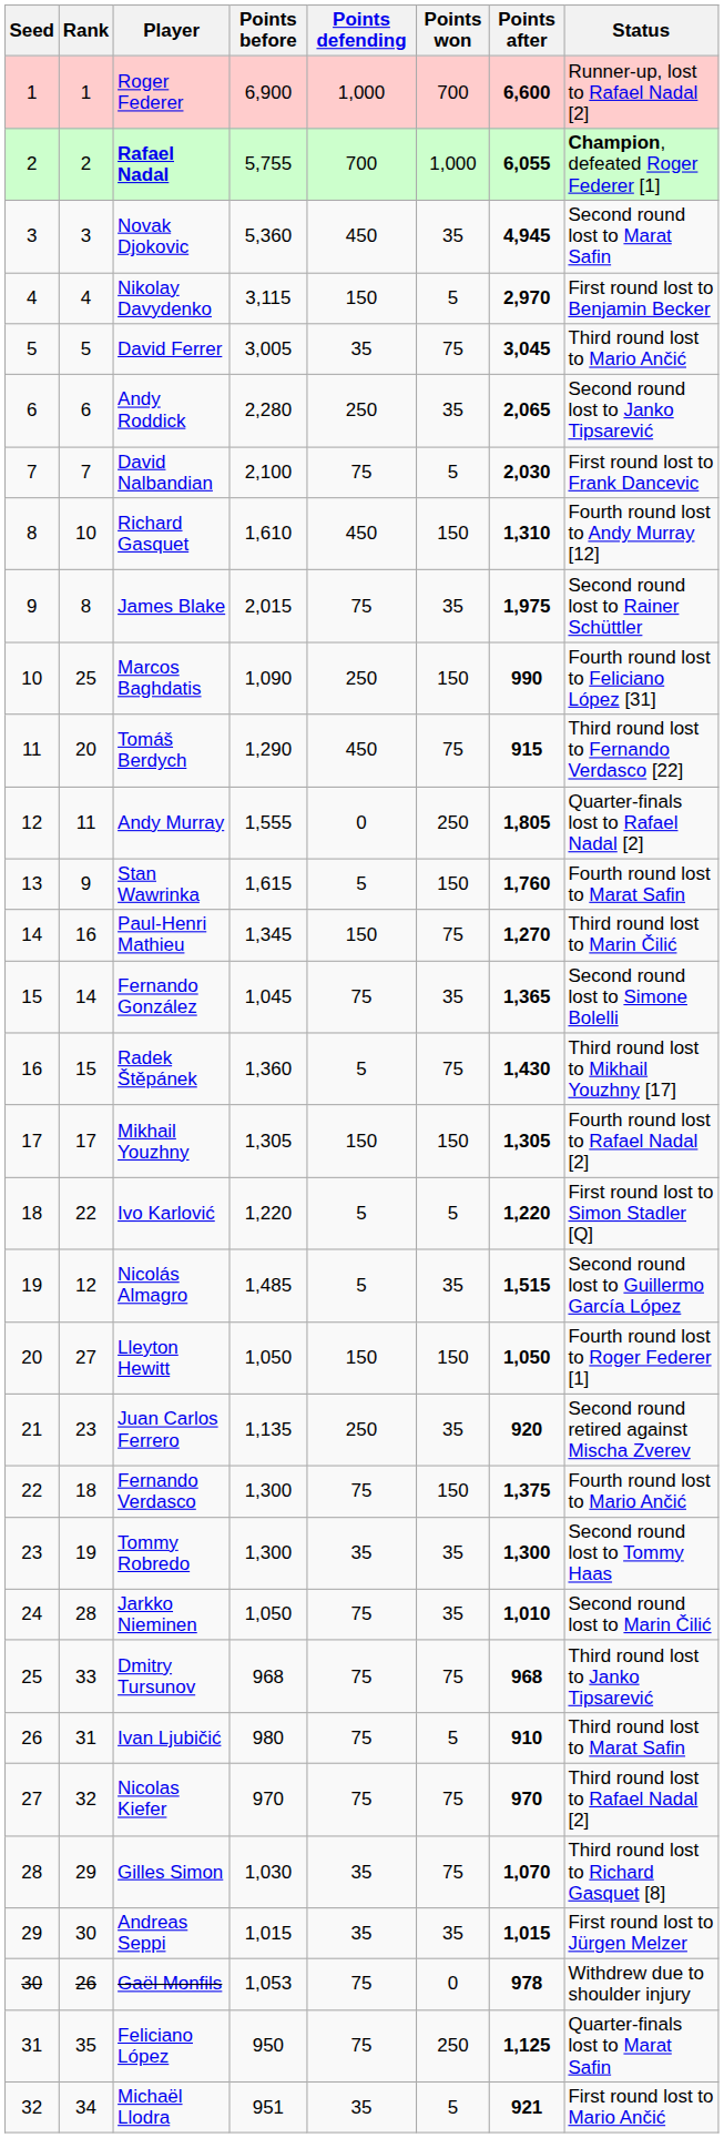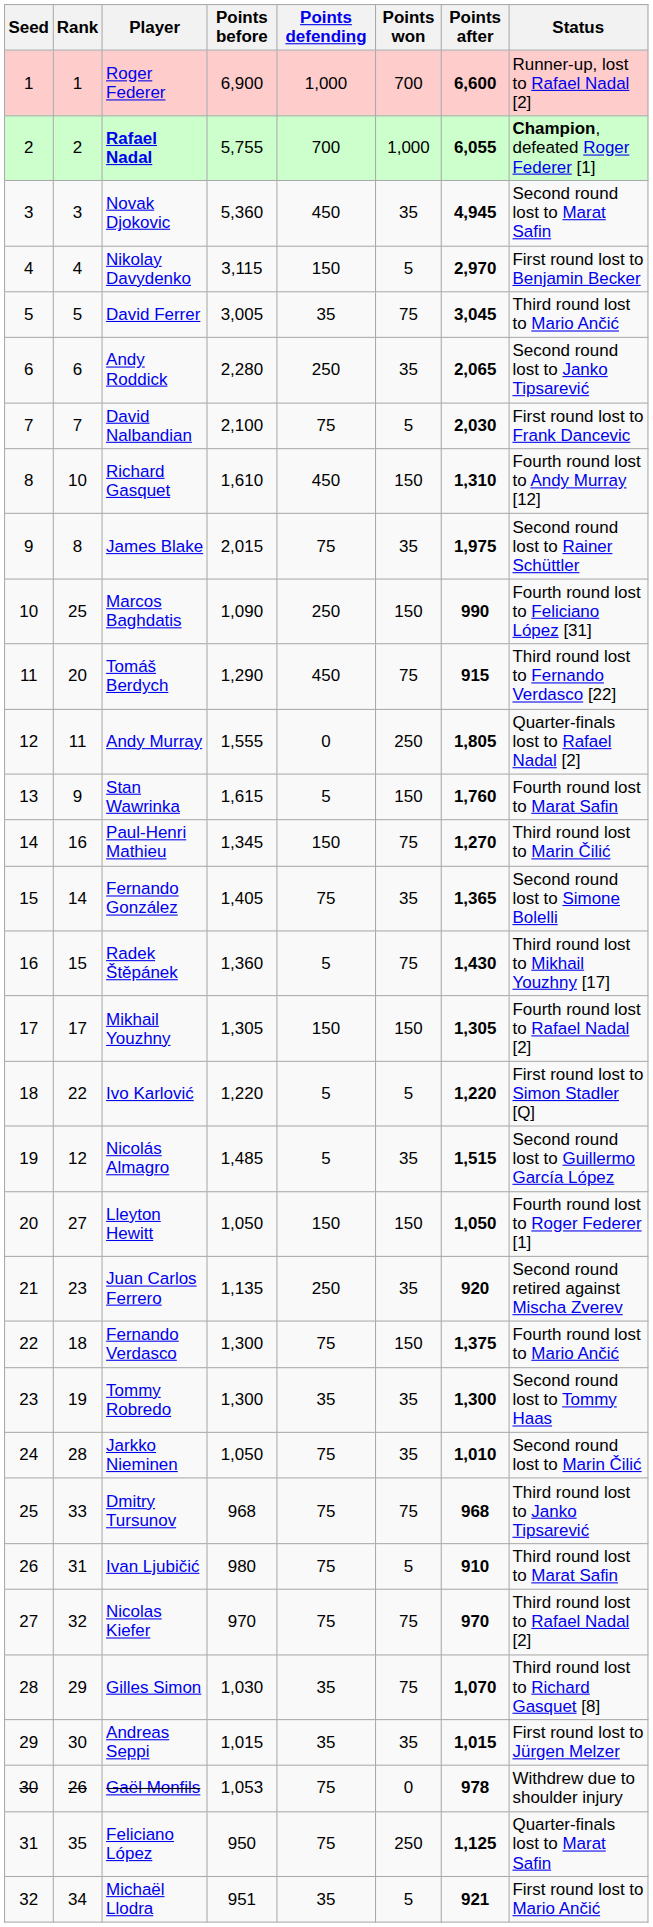 <table class="wikitable sortable">
 <tr>
 <th>Seed</th>
 <th>Rank</th>
 <th>Player</th>
 <th>Points before</th>
 <th><a href='#'>Points defending</a></th>
 <th>Points won</th>
 <th>Points after</th>
 <th>Status</th>
 </tr>
 <tr style="text-align:left; background:#fcc;">
 <td align=center>1</td>
 <td align=center>1</td>
 <td> <a href='#'>Roger Federer</a></td>
 <td align=center>6,900</td>
 <td align=center>1,000</td>
 <td align=center>700</td>
 <td align=center><strong>6,600</strong></td>
 <td>Runner-up, lost to  <a href='#'>Rafael Nadal</a> [2]</td>
 </tr>
 <tr style="text-align:left; background:#cfc;">
 <td align=center>2</td>
 <td align=center>2</td>
 <td> <strong><a href='#'>Rafael Nadal</a></strong></td>
 <td align=center>5,755</td>
 <td align=center>700</td>
 <td align=center>1,000</td>
 <td align=center><strong>6,055</strong></td>
 <td><strong>Champion</strong>, defeated  <a href='#'>Roger Federer</a> [1]</td>
 </tr>
 <tr align=left>
 <td align=center>3</td>
 <td align=center>3</td>
 <td> <a href='#'>Novak Djokovic</a></td>
 <td align=center>5,360</td>
 <td align=center>450</td>
 <td align=center>35</td>
 <td align=center><strong>4,945</strong></td>
 <td>Second round lost to  <a href='#'>Marat Safin</a></td>
 </tr>
 <tr align=left>
 <td align=center>4</td>
 <td align=center>4</td>
 <td> <a href='#'>Nikolay Davydenko</a></td>
 <td align=center>3,115</td>
 <td align=center>150</td>
 <td align=center>5</td>
 <td align=center><strong>2,970</strong></td>
 <td>First round lost to  <a href='#'>Benjamin Becker</a></td>
 </tr>
 <tr align=left>
 <td align=center>5</td>
 <td align=center>5</td>
 <td> <a href='#'>David Ferrer</a></td>
 <td align=center>3,005</td>
 <td align=center>35</td>
 <td align=center>75</td>
 <td align=center><strong>3,045</strong></td>
 <td>Third round lost to  <a href='#'>Mario Ančić</a></td>
 </tr>
 <tr align=left>
 <td align=center>6</td>
 <td align=center>6</td>
 <td> <a href='#'>Andy Roddick</a></td>
 <td align=center>2,280</td>
 <td align=center>250</td>
 <td align=center>35</td>
 <td align=center><strong>2,065</strong></td>
 <td>Second round lost to  <a href='#'>Janko Tipsarević</a></td>
 </tr>
 <tr align=left>
 <td align=center>7</td>
 <td align=center>7</td>
 <td> <a href='#'>David Nalbandian</a></td>
 <td align=center>2,100</td>
 <td align=center>75</td>
 <td align=center>5</td>
 <td align=center><strong>2,030</strong></td>
 <td>First round lost to  <a href='#'>Frank Dancevic</a></td>
 </tr>
 <tr align=left>
 <td align=center>8</td>
 <td align=center>10</td>
 <td> <a href='#'>Richard Gasquet</a></td>
 <td align=center>1,610</td>
 <td align=center>450</td>
 <td align=center>150</td>
 <td align=center><strong>1,310</strong></td>
 <td>Fourth round lost to  <a href='#'>Andy Murray</a> [12]</td>
 </tr>
 <tr align=left>
 <td align=center>9</td>
 <td align=center>8</td>
 <td> <a href='#'>James Blake</a></td>
 <td align=center>2,015</td>
 <td align=center>75</td>
 <td align=center>35</td>
 <td align=center><strong>1,975</strong></td>
 <td>Second round lost to  <a href='#'>Rainer Schüttler</a></td>
 </tr>
 <tr align=left>
 <td align=center>10</td>
 <td align=center>25</td>
 <td> <a href='#'>Marcos Baghdatis</a></td>
 <td align=center>1,090</td>
 <td align=center>250</td>
 <td align=center>150</td>
 <td align=center><strong>990</strong></td>
 <td>Fourth round lost to  <a href='#'>Feliciano López</a> [31]</td>
 </tr>
 <tr align=left>
 <td align=center>11</td>
 <td align=center>20</td>
 <td> <a href='#'>Tomáš Berdych</a></td>
 <td align=center>1,290</td>
 <td align=center>450</td>
 <td align=center>75</td>
 <td align=center><strong>915</strong></td>
 <td>Third round lost to  <a href='#'>Fernando Verdasco</a> [22]</td>
 </tr>
 <tr align=left>
 <td align=center>12</td>
 <td align=center>11</td>
 <td> <a href='#'>Andy Murray</a></td>
 <td align=center>1,555</td>
 <td align=center>0</td>
 <td align=center>250</td>
 <td align=center><strong>1,805</strong></td>
 <td>Quarter-finals lost to  <a href='#'>Rafael Nadal</a> [2]</td>
 </tr>
 <tr align=left>
 <td align=center>13</td>
 <td align=center>9</td>
 <td> <a href='#'>Stan Wawrinka</a></td>
 <td align=center>1,615</td>
 <td align=center>5</td>
 <td align=center>150</td>
 <td align=center><strong>1,760</strong></td>
 <td>Fourth round lost to  <a href='#'>Marat Safin</a></td>
 </tr>
 <tr align=left>
 <td align=center>14</td>
 <td align=center>16</td>
 <td> <a href='#'>Paul-Henri Mathieu</a></td>
 <td align=center>1,345</td>
 <td align=center>150</td>
 <td align=center>75</td>
 <td align=center><strong>1,270</strong></td>
 <td>Third round lost to  <a href='#'>Marin Čilić</a></td>
 </tr>
 <tr align=left>
 <td align=center>15</td>
 <td align=center>14</td>
 <td> <a href='#'>Fernando González</a></td>
-<td align=center>1,045</td>
+<td align=center>1,405</td>
 <td align=center>75</td>
 <td align=center>35</td>
 <td align=center><strong>1,365</strong></td>
 <td>Second round lost to  <a href='#'>Simone Bolelli</a></td>
 </tr>
 <tr align=left>
 <td align=center>16</td>
 <td align=center>15</td>
 <td> <a href='#'>Radek Štěpánek</a></td>
 <td align=center>1,360</td>
 <td align=center>5</td>
 <td align=center>75</td>
 <td align=center><strong>1,430</strong></td>
 <td>Third round lost to  <a href='#'>Mikhail Youzhny</a> [17]</td>
 </tr>
 <tr align=left>
 <td align=center>17</td>
 <td align=center>17</td>
 <td> <a href='#'>Mikhail Youzhny</a></td>
 <td align=center>1,305</td>
 <td align=center>150</td>
 <td align=center>150</td>
 <td align=center><strong>1,305</strong></td>
 <td>Fourth round lost to  <a href='#'>Rafael Nadal</a> [2]</td>
 </tr>
 <tr align=left>
 <td align=center>18</td>
 <td align=center>22</td>
 <td> <a href='#'>Ivo Karlović</a></td>
 <td align=center>1,220</td>
 <td align=center>5</td>
 <td align=center>5</td>
 <td align=center><strong>1,220</strong></td>
 <td>First round lost to  <a href='#'>Simon Stadler</a> [Q]</td>
 </tr>
 <tr align=left>
 <td align=center>19</td>
 <td align=center>12</td>
 <td> <a href='#'>Nicolás Almagro</a></td>
 <td align=center>1,485</td>
 <td align=center>5</td>
 <td align=center>35</td>
 <td align=center><strong>1,515</strong></td>
 <td>Second round lost to  <a href='#'>Guillermo García López</a></td>
 </tr>
 <tr align=left>
 <td align=center>20</td>
 <td align=center>27</td>
 <td> <a href='#'>Lleyton Hewitt</a></td>
 <td align=center>1,050</td>
 <td align=center>150</td>
 <td align=center>150</td>
 <td align=center><strong>1,050</strong></td>
 <td>Fourth round lost to  <a href='#'>Roger Federer</a> [1]</td>
 </tr>
 <tr align=left>
 <td align=center>21</td>
 <td align=center>23</td>
 <td> <a href='#'>Juan Carlos Ferrero</a></td>
 <td align=center>1,135</td>
 <td align=center>250</td>
 <td align=center>35</td>
 <td align=center><strong>920</strong></td>
 <td>Second round retired against  <a href='#'>Mischa Zverev</a></td>
 </tr>
 <tr align=left>
 <td align=center>22</td>
 <td align=center>18</td>
 <td> <a href='#'>Fernando Verdasco</a></td>
 <td align=center>1,300</td>
 <td align=center>75</td>
 <td align=center>150</td>
 <td align=center><strong>1,375</strong></td>
 <td>Fourth round lost to  <a href='#'>Mario Ančić</a></td>
 </tr>
 <tr align=left>
 <td align=center>23</td>
 <td align=center>19</td>
 <td> <a href='#'>Tommy Robredo</a></td>
 <td align=center>1,300</td>
 <td align=center>35</td>
 <td align=center>35</td>
 <td align=center><strong>1,300</strong></td>
 <td>Second round lost to  <a href='#'>Tommy Haas</a></td>
 </tr>
 <tr align=left>
 <td align=center>24</td>
 <td align=center>28</td>
 <td> <a href='#'>Jarkko Nieminen</a></td>
 <td align=center>1,050</td>
 <td align=center>75</td>
 <td align=center>35</td>
 <td align=center><strong>1,010</strong></td>
 <td>Second round lost to  <a href='#'>Marin Čilić</a></td>
 </tr>
 <tr align=left>
 <td align=center>25</td>
 <td align=center>33</td>
 <td> <a href='#'>Dmitry Tursunov</a></td>
 <td align=center>968</td>
 <td align=center>75</td>
 <td align=center>75</td>
 <td align=center><strong>968</strong></td>
 <td>Third round lost to  <a href='#'>Janko Tipsarević</a></td>
 </tr>
 <tr align=left>
 <td align=center>26</td>
 <td align=center>31</td>
 <td> <a href='#'>Ivan Ljubičić</a></td>
 <td align=center>980</td>
 <td align=center>75</td>
 <td align=center>5</td>
 <td align=center><strong>910</strong></td>
 <td>Third round lost to  <a href='#'>Marat Safin</a></td>
 </tr>
 <tr align=left>
 <td align=center>27</td>
 <td align=center>32</td>
 <td> <a href='#'>Nicolas Kiefer</a></td>
 <td align=center>970</td>
 <td align=center>75</td>
 <td align=center>75</td>
 <td align=center><strong>970</strong></td>
 <td>Third round lost to  <a href='#'>Rafael Nadal</a> [2]</td>
 </tr>
 <tr align=left>
 <td align=center>28</td>
 <td align=center>29</td>
 <td> <a href='#'>Gilles Simon</a></td>
 <td align=center>1,030</td>
 <td align=center>35</td>
 <td align=center>75</td>
 <td align=center><strong>1,070</strong></td>
 <td>Third round lost to  <a href='#'>Richard Gasquet</a> [8]</td>
 </tr>
 <tr align=left>
 <td align=center>29</td>
 <td align=center>30</td>
 <td> <a href='#'>Andreas Seppi</a></td>
 <td align=center>1,015</td>
 <td align=center>35</td>
 <td align=center>35</td>
 <td align=center><strong>1,015</strong></td>
 <td>First round lost to  <a href='#'>Jürgen Melzer</a></td>
 </tr>
 <tr align=left>
 <td align=center><s>30</s></td>
 <td align=center><s>26</s></td>
 <td><s> <a href='#'>Gaël Monfils</a></s></td>
 <td align=center>1,053</td>
 <td align=center>75</td>
 <td align=center>0</td>
 <td align=center><strong>978</strong></td>
 <td>Withdrew due to shoulder injury</td>
 </tr>
 <tr align=left>
 <td align=center>31</td>
 <td align=center>35</td>
 <td> <a href='#'>Feliciano López</a></td>
 <td align=center>950</td>
 <td align=center>75</td>
 <td align=center>250</td>
 <td align=center><strong>1,125</strong></td>
 <td>Quarter-finals lost to  <a href='#'>Marat Safin</a></td>
 </tr>
 <tr align=left>
 <td align=center>32</td>
 <td align=center>34</td>
 <td> <a href='#'>Michaël Llodra</a></td>
 <td align=center>951</td>
 <td align=center>35</td>
 <td align=center>5</td>
 <td align=center><strong>921</strong></td>
 <td>First round lost to  <a href='#'>Mario Ančić</a></td>
 </tr>
 </table>
